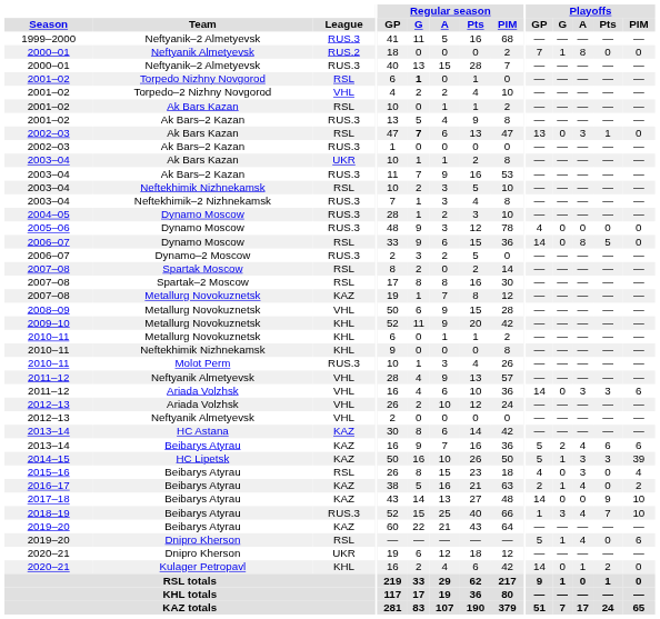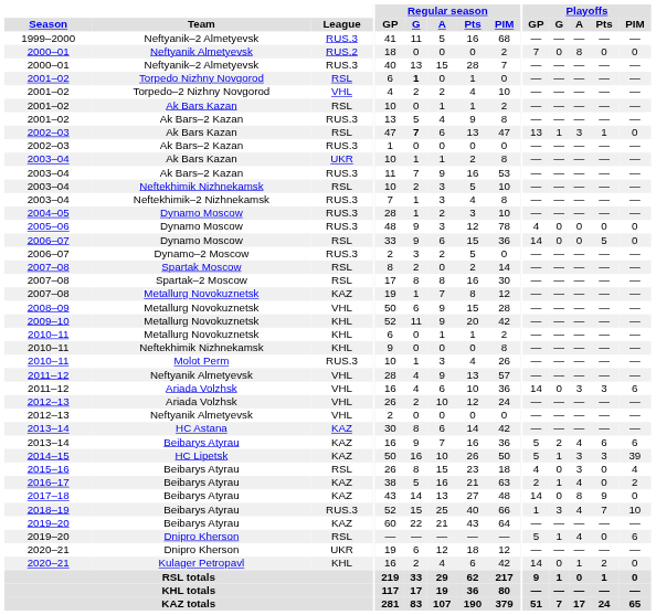 <table border="0" cellpadding="1" cellspacing="0" style="text-align:center; width:60em">
 <tr bgcolor="#e0e0e0">
 <th colspan="3" bgcolor="#ffffff"></th>
 <th rowspan="99" bgcolor="#ffffff"></th>
 <th colspan="5"><a href='#'>Regular season</a></th>
 <th rowspan="99" bgcolor="#ffffff"></th>
 <th colspan="5"><a href='#'>Playoffs</a></th>
 </tr>
 <tr bgcolor="#e0e0e0">
 <th><a href='#'>Season</a></th>
 <th>Team</th>
 <th>League</th>
 <th>GP</th>
 <th><a href='#'>G</a></th>
 <th><a href='#'>A</a></th>
 <th><a href='#'>Pts</a></th>
 <th><a href='#'>PIM</a></th>
 <th>GP</th>
 <th>G</th>
 <th>A</th>
 <th>Pts</th>
 <th>PIM</th>
 </tr>
 <tr>
 <td>1999–2000</td>
 <td>Neftyanik–2 Almetyevsk</td>
 <td><a href='#'>RUS.3</a></td>
 <td>41</td>
 <td>11</td>
 <td>5</td>
 <td>16</td>
 <td>68</td>
 <td>—</td>
 <td>—</td>
 <td>—</td>
 <td>—</td>
 <td>—</td>
 </tr>
 <tr bgcolor="#f0f0f0">
 <td><a href='#'>2000–01</a></td>
 <td><a href='#'>Neftyanik Almetyevsk</a></td>
 <td><a href='#'>RUS.2</a></td>
 <td>18</td>
 <td>0</td>
 <td>0</td>
 <td>0</td>
 <td>2</td>
 <td>7</td>
-<td>1</td>
+<td>0</td>
 <td>8</td>
 <td>0</td>
 <td>0</td>
 </tr>
 <tr>
 <td>2000–01</td>
 <td>Neftyanik–2 Almetyevsk</td>
 <td>RUS.3</td>
 <td>40</td>
 <td>13</td>
 <td>15</td>
 <td>28</td>
 <td>7</td>
 <td>—</td>
 <td>—</td>
 <td>—</td>
 <td>—</td>
 <td>—</td>
 </tr>
 <tr bgcolor="#f0f0f0">
 <td><a href='#'>2001–02</a></td>
 <td><a href='#'>Torpedo Nizhny Novgorod</a></td>
 <td><a href='#'>RSL</a></td>
 <td>6</td>
 <td><strong>1</strong></td>
 <td>0</td>
 <td>1</td>
 <td>0</td>
 <td>—</td>
 <td>—</td>
 <td>—</td>
 <td>—</td>
 <td>—</td>
 </tr>
 <tr>
 <td>2001–02</td>
 <td>Torpedo–2 Nizhny Novgorod</td>
 <td><a href='#'>VHL</a></td>
 <td>4</td>
 <td>2</td>
 <td>2</td>
 <td>4</td>
 <td>10</td>
 <td>—</td>
 <td>—</td>
 <td>—</td>
 <td>—</td>
 <td>—</td>
 </tr>
 <tr bgcolor="#f0f0f0">
 <td>2001–02</td>
 <td><a href='#'>Ak Bars Kazan</a></td>
 <td>RSL</td>
 <td>10</td>
 <td>0</td>
 <td>1</td>
 <td>1</td>
 <td>2</td>
 <td>—</td>
 <td>—</td>
 <td>—</td>
 <td>—</td>
 <td>—</td>
 </tr>
 <tr>
 <td>2001–02</td>
 <td>Ak Bars–2 Kazan</td>
 <td>RUS.3</td>
 <td>13</td>
 <td>5</td>
 <td>4</td>
 <td>9</td>
 <td>8</td>
 <td>—</td>
 <td>—</td>
 <td>—</td>
 <td>—</td>
 <td>—</td>
 </tr>
 <tr bgcolor="#f0f0f0">
 <td><a href='#'>2002–03</a></td>
 <td>Ak Bars Kazan</td>
 <td>RSL</td>
 <td>47</td>
 <td><strong>7</strong></td>
 <td>6</td>
 <td>13</td>
 <td>47</td>
 <td>13</td>
-<td>0</td>
+<td>1</td>
 <td>3</td>
 <td>1</td>
 <td>0</td>
 </tr>
 <tr>
 <td>2002–03</td>
 <td>Ak Bars–2 Kazan</td>
 <td>RUS.3</td>
 <td>1</td>
 <td>0</td>
 <td>0</td>
 <td>0</td>
 <td>0</td>
 <td>—</td>
 <td>—</td>
 <td>—</td>
 <td>—</td>
 <td>—</td>
 </tr>
 <tr bgcolor="#f0f0f0">
 <td><a href='#'>2003–04</a></td>
 <td>Ak Bars Kazan</td>
 <td><a href='#'>UKR</a></td>
 <td>10</td>
 <td>1</td>
 <td>1</td>
 <td>2</td>
 <td>8</td>
 <td>—</td>
 <td>—</td>
 <td>—</td>
 <td>—</td>
 <td>—</td>
 </tr>
 <tr>
 <td>2003–04</td>
 <td>Ak Bars–2 Kazan</td>
 <td>RUS.3</td>
 <td>11</td>
 <td>7</td>
 <td>9</td>
 <td>16</td>
 <td>53</td>
 <td>—</td>
 <td>—</td>
 <td>—</td>
 <td>—</td>
 <td>—</td>
 </tr>
 <tr bgcolor="#f0f0f0">
 <td>2003–04</td>
 <td><a href='#'>Neftekhimik Nizhnekamsk</a></td>
 <td>RSL</td>
 <td>10</td>
 <td>2</td>
 <td>3</td>
 <td>5</td>
 <td>10</td>
 <td>—</td>
 <td>—</td>
 <td>—</td>
 <td>—</td>
 <td>—</td>
 </tr>
 <tr>
 <td>2003–04</td>
 <td>Neftekhimik–2 Nizhnekamsk</td>
 <td>RUS.3</td>
 <td>7</td>
 <td>1</td>
 <td>3</td>
 <td>4</td>
 <td>8</td>
 <td>—</td>
 <td>—</td>
 <td>—</td>
 <td>—</td>
 <td>—</td>
 </tr>
 <tr bgcolor="#f0f0f0">
 <td><a href='#'>2004–05</a></td>
 <td><a href='#'>Dynamo Moscow</a></td>
 <td>RUS.3</td>
 <td>28</td>
 <td>1</td>
 <td>2</td>
 <td>3</td>
 <td>10</td>
 <td>—</td>
 <td>—</td>
 <td>—</td>
 <td>—</td>
 <td>—</td>
 </tr>
 <tr>
 <td><a href='#'>2005–06</a></td>
 <td>Dynamo Moscow</td>
 <td>RUS.3</td>
 <td>48</td>
 <td>9</td>
 <td>3</td>
 <td>12</td>
 <td>78</td>
 <td>4</td>
 <td>0</td>
 <td>0</td>
 <td>0</td>
 <td>0</td>
 </tr>
 <tr bgcolor="#f0f0f0">
 <td><a href='#'>2006–07</a></td>
 <td>Dynamo Moscow</td>
 <td>RSL</td>
 <td>33</td>
 <td>9</td>
 <td>6</td>
 <td>15</td>
 <td>36</td>
 <td>14</td>
 <td>0</td>
-<td>8</td>
+<td>0</td>
 <td>5</td>
 <td>0</td>
 </tr>
 <tr>
 <td>2006–07</td>
 <td>Dynamo–2 Moscow</td>
 <td>RUS.3</td>
 <td>2</td>
 <td>3</td>
 <td>2</td>
 <td>5</td>
 <td>0</td>
 <td>—</td>
 <td>—</td>
 <td>—</td>
 <td>—</td>
 <td>—</td>
 </tr>
 <tr bgcolor="#f0f0f0">
 <td><a href='#'>2007–08</a></td>
 <td><a href='#'>Spartak Moscow</a></td>
 <td>RSL</td>
 <td>8</td>
 <td>2</td>
 <td>0</td>
 <td>2</td>
 <td>14</td>
 <td>—</td>
 <td>—</td>
 <td>—</td>
 <td>—</td>
 <td>—</td>
 </tr>
 <tr>
 <td>2007–08</td>
 <td>Spartak–2 Moscow</td>
 <td>RSL</td>
 <td>17</td>
 <td>8</td>
 <td>8</td>
 <td>16</td>
 <td>30</td>
 <td>—</td>
 <td>—</td>
 <td>—</td>
 <td>—</td>
 <td>—</td>
 </tr>
 <tr bgcolor="#f0f0f0">
 <td>2007–08</td>
 <td><a href='#'>Metallurg Novokuznetsk</a></td>
 <td>KAZ</td>
 <td>19</td>
 <td>1</td>
 <td>7</td>
 <td>8</td>
 <td>12</td>
 <td>—</td>
 <td>—</td>
 <td>—</td>
 <td>—</td>
 <td>—</td>
 </tr>
 <tr>
 <td><a href='#'>2008–09</a></td>
 <td>Metallurg Novokuznetsk</td>
 <td>VHL</td>
 <td>50</td>
 <td>6</td>
 <td>9</td>
 <td>15</td>
 <td>28</td>
 <td>—</td>
 <td>—</td>
 <td>—</td>
 <td>—</td>
 <td>—</td>
 </tr>
 <tr bgcolor="#f0f0f0">
 <td><a href='#'>2009–10</a></td>
 <td>Metallurg Novokuznetsk</td>
 <td>KHL</td>
 <td>52</td>
 <td>11</td>
 <td>9</td>
 <td>20</td>
 <td>42</td>
 <td>—</td>
 <td>—</td>
 <td>—</td>
 <td>—</td>
 <td>—</td>
 </tr>
 <tr>
 <td><a href='#'>2010–11</a></td>
 <td>Metallurg Novokuznetsk</td>
 <td>KHL</td>
 <td>6</td>
 <td>0</td>
 <td>1</td>
 <td>1</td>
 <td>2</td>
 <td>—</td>
 <td>—</td>
 <td>—</td>
 <td>—</td>
 <td>—</td>
 </tr>
 <tr bgcolor="#f0f0f0">
 <td>2010–11</td>
 <td>Neftekhimik Nizhnekamsk</td>
 <td>KHL</td>
 <td>9</td>
 <td>0</td>
 <td>0</td>
 <td>0</td>
 <td>8</td>
 <td>—</td>
 <td>—</td>
 <td>—</td>
 <td>—</td>
 <td>—</td>
 </tr>
 <tr>
 <td><a href='#'>2010–11</a></td>
 <td><a href='#'>Molot Perm</a></td>
 <td>RUS.3</td>
 <td>10</td>
 <td>1</td>
 <td>3</td>
 <td>4</td>
 <td>26</td>
 <td>—</td>
 <td>—</td>
 <td>—</td>
 <td>—</td>
 <td>—</td>
 </tr>
 <tr bgcolor="#f0f0f0">
 <td><a href='#'>2011–12</a></td>
 <td>Neftyanik Almetyevsk</td>
 <td>VHL</td>
 <td>28</td>
 <td>4</td>
 <td>9</td>
 <td>13</td>
 <td>57</td>
 <td>—</td>
 <td>—</td>
 <td>—</td>
 <td>—</td>
 <td>—</td>
 </tr>
 <tr>
 <td>2011–12</td>
 <td><a href='#'>Ariada Volzhsk</a></td>
 <td>VHL</td>
 <td>16</td>
 <td>4</td>
 <td>6</td>
 <td>10</td>
 <td>36</td>
 <td>14</td>
 <td>0</td>
 <td>3</td>
 <td>3</td>
 <td>6</td>
 </tr>
 <tr bgcolor="#f0f0f0">
 <td><a href='#'>2012–13</a></td>
 <td>Ariada Volzhsk</td>
 <td>VHL</td>
 <td>26</td>
 <td>2</td>
 <td>10</td>
 <td>12</td>
 <td>24</td>
 <td>—</td>
 <td>—</td>
 <td>—</td>
 <td>—</td>
 <td>—</td>
 </tr>
 <tr>
 <td>2012–13</td>
 <td>Neftyanik Almetyevsk</td>
 <td>VHL</td>
 <td>2</td>
 <td>0</td>
 <td>0</td>
 <td>0</td>
 <td>0</td>
 <td>—</td>
 <td>—</td>
 <td>—</td>
 <td>—</td>
 <td>—</td>
 </tr>
 <tr bgcolor="#f0f0f0">
 <td><a href='#'>2013–14</a></td>
 <td><a href='#'>HC Astana</a></td>
 <td><a href='#'>KAZ</a></td>
 <td>30</td>
 <td>8</td>
 <td>6</td>
 <td>14</td>
 <td>42</td>
 <td>—</td>
 <td>—</td>
 <td>—</td>
 <td>—</td>
 <td>—</td>
 </tr>
 <tr>
 <td>2013–14</td>
 <td><a href='#'>Beibarys Atyrau</a></td>
 <td>KAZ</td>
 <td>16</td>
 <td>9</td>
 <td>7</td>
 <td>16</td>
 <td>36</td>
 <td>5</td>
 <td>2</td>
 <td>4</td>
 <td>6</td>
 <td>6</td>
 </tr>
 <tr bgcolor="#f0f0f0">
 <td><a href='#'>2014–15</a></td>
 <td><a href='#'>HC Lipetsk</a></td>
 <td>KAZ</td>
 <td>50</td>
 <td>16</td>
 <td>10</td>
 <td>26</td>
 <td>50</td>
 <td>5</td>
 <td>1</td>
 <td>3</td>
 <td>3</td>
 <td>39</td>
 </tr>
 <tr>
 <td><a href='#'>2015–16</a></td>
 <td>Beibarys Atyrau</td>
 <td>RSL</td>
 <td>26</td>
 <td>8</td>
 <td>15</td>
 <td>23</td>
 <td>18</td>
 <td>4</td>
 <td>0</td>
 <td>3</td>
 <td>0</td>
 <td>4</td>
 </tr>
 <tr bgcolor="#f0f0f0">
 <td><a href='#'>2016–17</a></td>
 <td>Beibarys Atyrau</td>
 <td>KAZ</td>
 <td>38</td>
 <td>5</td>
 <td>16</td>
 <td>21</td>
 <td>63</td>
 <td>2</td>
 <td>1</td>
 <td>4</td>
 <td>0</td>
 <td>2</td>
 </tr>
 <tr>
 <td><a href='#'>2017–18</a></td>
 <td>Beibarys Atyrau</td>
 <td>KAZ</td>
 <td>43</td>
 <td>14</td>
 <td>13</td>
 <td>27</td>
 <td>48</td>
 <td>14</td>
 <td>0</td>
+<td>8</td>
+<td>9</td>
 <td>0</td>
-<td>9</td>
-<td>10</td>
 </tr>
 <tr bgcolor="#f0f0f0">
 <td><a href='#'>2018–19</a></td>
 <td>Beibarys Atyrau</td>
 <td>RUS.3</td>
 <td>52</td>
 <td>15</td>
 <td>25</td>
 <td>40</td>
 <td>66</td>
 <td>1</td>
 <td>3</td>
 <td>4</td>
 <td>7</td>
 <td>10</td>
 </tr>
 <tr>
 <td><a href='#'>2019–20</a></td>
 <td>Beibarys Atyrau</td>
 <td>KAZ</td>
 <td>60</td>
 <td>22</td>
 <td>21</td>
 <td>43</td>
 <td>64</td>
 <td>—</td>
 <td>—</td>
 <td>—</td>
 <td>—</td>
 <td>—</td>
 </tr>
 <tr bgcolor="#f0f0f0">
 <td>2019–20</td>
 <td><a href='#'>Dnipro Kherson</a></td>
 <td>RSL</td>
 <td>—</td>
 <td>—</td>
 <td>—</td>
 <td>—</td>
 <td>—</td>
 <td>5</td>
 <td>1</td>
 <td>4</td>
 <td>0</td>
 <td>6</td>
 </tr>
 <tr>
 <td>2020–21</td>
 <td>Dnipro Kherson</td>
 <td>UKR</td>
 <td>19</td>
 <td>6</td>
 <td>12</td>
 <td>18</td>
 <td>12</td>
 <td>—</td>
 <td>—</td>
 <td>—</td>
 <td>—</td>
 <td>—</td>
 </tr>
 <tr bgcolor="#f0f0f0">
 <td><a href='#'>2020–21</a></td>
 <td><a href='#'>Kulager Petropavl</a></td>
 <td>KHL</td>
 <td>16</td>
 <td>2</td>
 <td>4</td>
 <td>6</td>
 <td>42</td>
 <td>14</td>
 <td>0</td>
 <td>1</td>
 <td>2</td>
 <td>0</td>
 </tr>
 <tr bgcolor="#e0e0e0">
 <th colspan="3">RSL totals</th>
 <th>219</th>
 <th>33</th>
 <th>29</th>
 <th>62</th>
 <th>217</th>
 <th>9</th>
 <th>1</th>
 <th>0</th>
 <th>1</th>
 <th>0</th>
 </tr>
 <tr bgcolor="#e0e0e0">
 <th colspan="3">KHL totals</th>
 <th>117</th>
 <th>17</th>
 <th>19</th>
 <th>36</th>
 <th>80</th>
 <th>—</th>
 <th>—</th>
 <th>—</th>
 <th>—</th>
 <th>—</th>
 </tr>
 <tr bgcolor="#e0e0e0">
 <th colspan="3">KAZ totals</th>
 <th>281</th>
 <th>83</th>
 <th>107</th>
 <th>190</th>
 <th>379</th>
 <th>51</th>
 <th>7</th>
 <th>17</th>
 <th>24</th>
 <th>65</th>
 </tr>
 </table>
